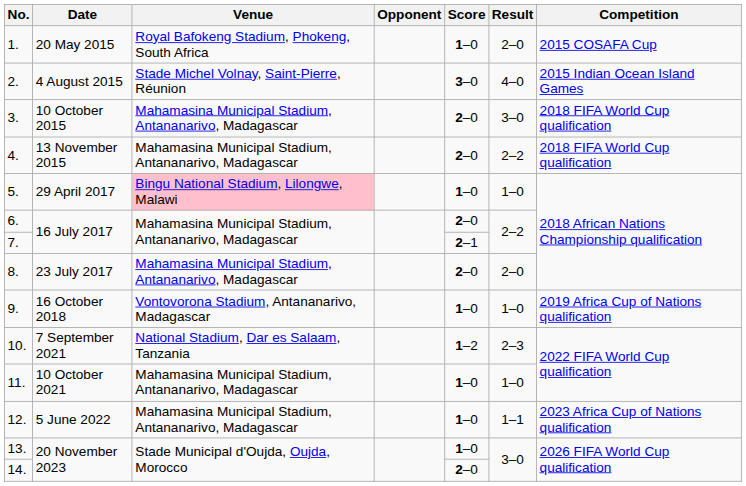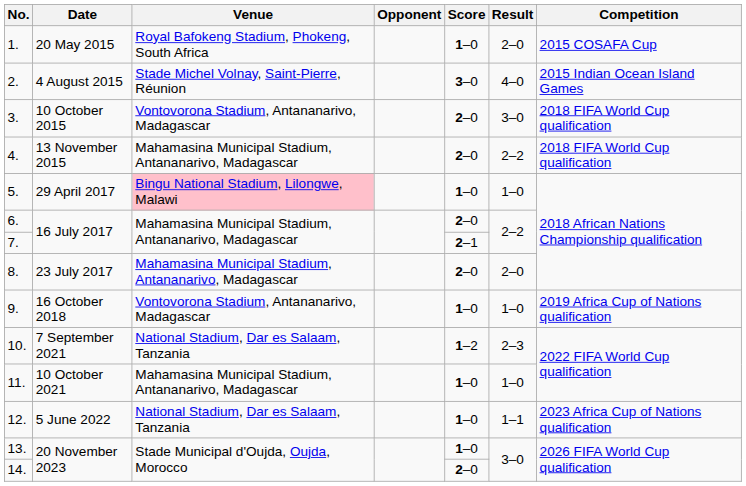 <table class="wikitable">
 <tr>
 <th>No.</th>
 <th>Date</th>
 <th>Venue</th>
 <th>Opponent</th>
 <th>Score</th>
 <th>Result</th>
 <th>Competition</th>
 </tr>
 <tr>
 <td>1.</td>
 <td>20 May 2015</td>
 <td><a href='#'>Royal Bafokeng Stadium</a>, <a href='#'>Phokeng</a>, South Africa</td>
 <td></td>
 <td align=center><strong>1</strong>–0</td>
 <td align=center>2–0</td>
 <td><a href='#'>2015 COSAFA Cup</a></td>
 </tr>
 <tr>
 <td>2.</td>
 <td>4 August 2015</td>
 <td><a href='#'>Stade Michel Volnay</a>, <a href='#'>Saint-Pierre</a>, Réunion</td>
 <td></td>
 <td align=center><strong>3</strong>–0</td>
 <td align=center>4–0</td>
 <td><a href='#'>2015 Indian Ocean Island Games</a></td>
 </tr>
 <tr>
 <td>3.</td>
 <td>10 October 2015</td>
-<td><a href='#'>Mahamasina Municipal Stadium</a>, <a href='#'>Antananarivo</a>, Madagascar</td>
+<td><a href='#'>Vontovorona Stadium</a>, Antananarivo, Madagascar</td>
 <td></td>
 <td align=center><strong>2</strong>–0</td>
 <td align=center>3–0</td>
 <td><a href='#'>2018 FIFA World Cup qualification</a></td>
 </tr>
 <tr>
 <td>4.</td>
 <td>13 November 2015</td>
 <td>Mahamasina Municipal Stadium, Antananarivo, Madagascar</td>
 <td></td>
 <td align=center><strong>2</strong>–0</td>
 <td align=center>2–2</td>
 <td><a href='#'>2018 FIFA World Cup qualification</a></td>
 </tr>
 <tr>
 <td>5.</td>
 <td>29 April 2017</td>
 <td style="background: pink;"><a href='#'>Bingu National Stadium</a>, <a href='#'>Lilongwe</a>, Malawi</td>
 <td></td>
 <td align=center><strong>1</strong>–0</td>
 <td align=center>1–0</td>
 <td rowspan="4"><a href='#'>2018 African Nations Championship qualification</a></td>
 </tr>
 <tr>
 <td>6.</td>
 <td rowspan="2">16 July 2017</td>
 <td rowspan="2">Mahamasina Municipal Stadium, Antananarivo, Madagascar</td>
 <td rowspan="2"></td>
 <td align=center><strong>2</strong>–0</td>
 <td rowspan="2" style="text-align:center">2–2</td>
 </tr>
 <tr>
 <td>7.</td>
 <td align=center><strong>2</strong>–1</td>
 </tr>
 <tr>
 <td>8.</td>
 <td>23 July 2017</td>
 <td><a href='#'>Mahamasina Municipal Stadium</a>, <a href='#'>Antananarivo</a>, Madagascar</td>
 <td></td>
 <td align=center><strong>2</strong>–0</td>
 <td align=center>2–0</td>
 </tr>
 <tr>
 <td>9.</td>
 <td>16 October 2018</td>
 <td><a href='#'>Vontovorona Stadium</a>, Antananarivo, Madagascar</td>
 <td></td>
 <td align=center><strong>1</strong>–0</td>
 <td align=center>1–0</td>
 <td><a href='#'>2019 Africa Cup of Nations qualification</a></td>
 </tr>
 <tr>
 <td>10.</td>
 <td>7 September 2021</td>
 <td><a href='#'>National Stadium</a>, <a href='#'>Dar es Salaam</a>, Tanzania</td>
 <td></td>
 <td align=center><strong>1</strong>–2</td>
 <td align=center>2–3</td>
 <td rowspan="2"><a href='#'>2022 FIFA World Cup qualification</a></td>
 </tr>
 <tr>
 <td>11.</td>
 <td>10 October 2021</td>
 <td>Mahamasina Municipal Stadium, Antananarivo, Madagascar</td>
 <td></td>
 <td align=center><strong>1</strong>–0</td>
 <td align=center>1–0</td>
 </tr>
 <tr>
 <td>12.</td>
 <td>5 June 2022</td>
-<td>Mahamasina Municipal Stadium, Antananarivo, Madagascar</td>
+<td><a href='#'>National Stadium</a>, <a href='#'>Dar es Salaam</a>, Tanzania</td>
 <td></td>
 <td align=center><strong>1</strong>–0</td>
 <td align=center>1–1</td>
 <td><a href='#'>2023 Africa Cup of Nations qualification</a></td>
 </tr>
 <tr>
 <td>13.</td>
 <td rowspan="2">20 November 2023</td>
 <td rowspan="2">Stade Municipal d'Oujda, <a href='#'>Oujda</a>, Morocco</td>
 <td rowspan="2"></td>
 <td align=center><strong>1</strong>–0</td>
 <td rowspan="2" style="text-align:center">3–0</td>
 <td rowspan="2"><a href='#'>2026 FIFA World Cup qualification</a></td>
 </tr>
 <tr>
 <td>14.</td>
 <td align=center><strong>2</strong>–0</td>
 </tr>
 </table>
